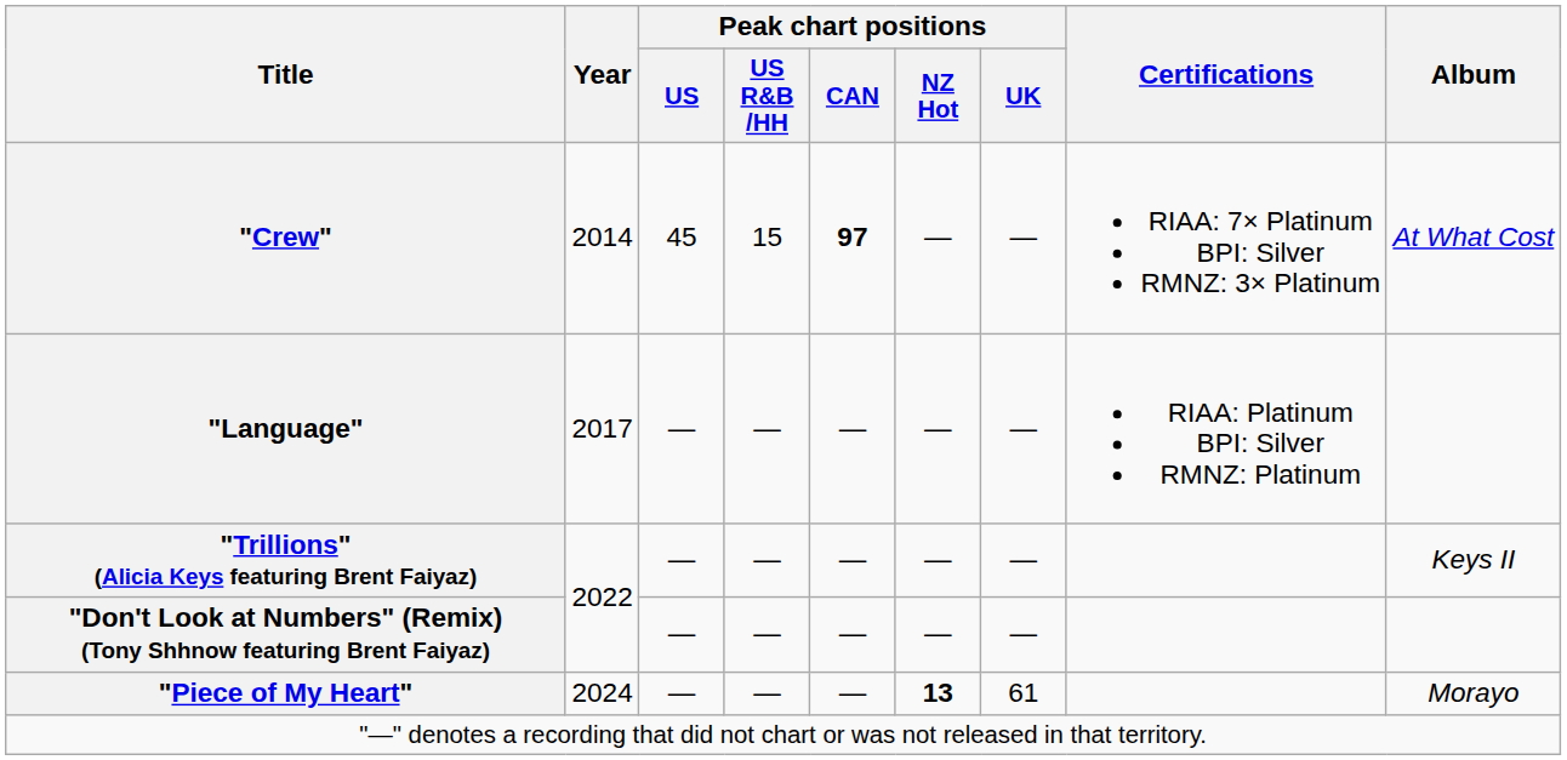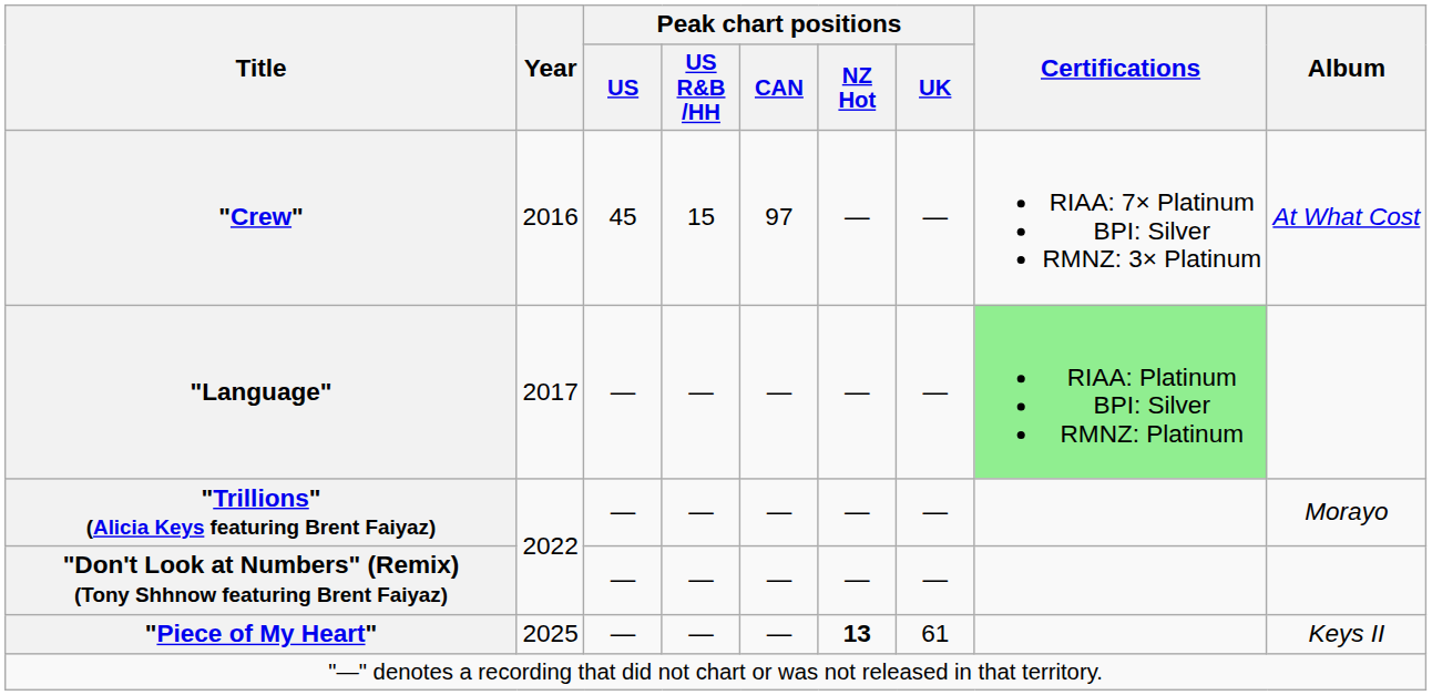 <table class="wikitable plainrowheaders" style="text-align:center;">
 <tr>
 <th scope="col" rowspan="2" style="width:20em;">Title</th>
 <th scope="col" rowspan="2" style="width:1em;">Year</th>
 <th scope="col" colspan="5">Peak chart positions</th>
 <th scope="col" rowspan="2"><a href='#'>Certifications</a></th>
 <th scope="col" rowspan="2">Album</th>
 </tr>
 <tr>
 <th scope="col" style="width:3em;font-size:90%;"><a href='#'>US</a><br></th>
 <th scope="col" style="width:3em;font-size:90%;"><a href='#'>US<br>R&B<br>/HH</a><br></th>
 <th scope="col" style="width:3em;font-size:90%;"><a href='#'>CAN</a><br></th>
 <th scope="col" style="width:3em;font-size:90%;"><a href='#'>NZ Hot</a><br></th>
 <th scope="col" style="width:3em;font-size:90%;"><a href='#'>UK</a><br></th>
 </tr>
 <tr>
 <th scope="row">"<a href='#'>Crew</a>"<br></th>
-<td>2014</td>
+<td>2016</td>
 <td>45</td>
 <td>15</td>
-<td><strong>97</strong></td>
+<td>97</td>
 <td>—</td>
 <td>—</td>
 <td><br><ul><li>RIAA: 7× Platinum</li><li>BPI: Silver</li><li>RMNZ: 3× Platinum</li></ul></td>
 <td><em><a href='#'>At What Cost</a></em></td>
 </tr>
 <tr>
 <th scope="row">"Language"<br></th>
 <td>2017</td>
 <td>—</td>
 <td>—</td>
 <td>—</td>
 <td>—</td>
 <td>—</td>
-<td><br><ul><li>RIAA: Platinum</li><li>BPI: Silver</li><li>RMNZ: Platinum</li></ul></td>
+<td style="background: lightgreen;"><br><ul><li>RIAA: Platinum</li><li>BPI: Silver</li><li>RMNZ: Platinum</li></ul></td>
 <td></td>
 </tr>
 <tr>
 <th scope="row">"<a href='#'>Trillions</a>"<br><small>(<a href='#'>Alicia Keys</a> featuring Brent Faiyaz)</small></th>
 <td rowspan="2">2022</td>
 <td>—</td>
 <td>—</td>
 <td>—</td>
 <td>—</td>
 <td>—</td>
 <td></td>
-<td><em>Keys II</em></td>
+<td><em>Morayo</em></td>
 </tr>
 <tr>
 <th scope="row">"Don't Look at Numbers" (Remix)<br><small>(Tony Shhnow featuring Brent Faiyaz)</small></th>
 <td>—</td>
 <td>—</td>
 <td>—</td>
 <td>—</td>
 <td>—</td>
 <td></td>
 <td></td>
 </tr>
 <tr>
 <th scope="row">"<a href='#'>Piece of My Heart</a>"<br></th>
-<td>2024</td>
+<td>2025</td>
 <td>—</td>
 <td>—</td>
 <td>—</td>
 <td><strong>13</strong></td>
 <td>61</td>
 <td></td>
-<td><em>Morayo</em></td>
+<td><em>Keys II</em></td>
 </tr>
 <tr>
 <td colspan="13" style="font-size:90%">"—" denotes a recording that did not chart or was not released in that territory.</td>
 </tr>
 </table>
